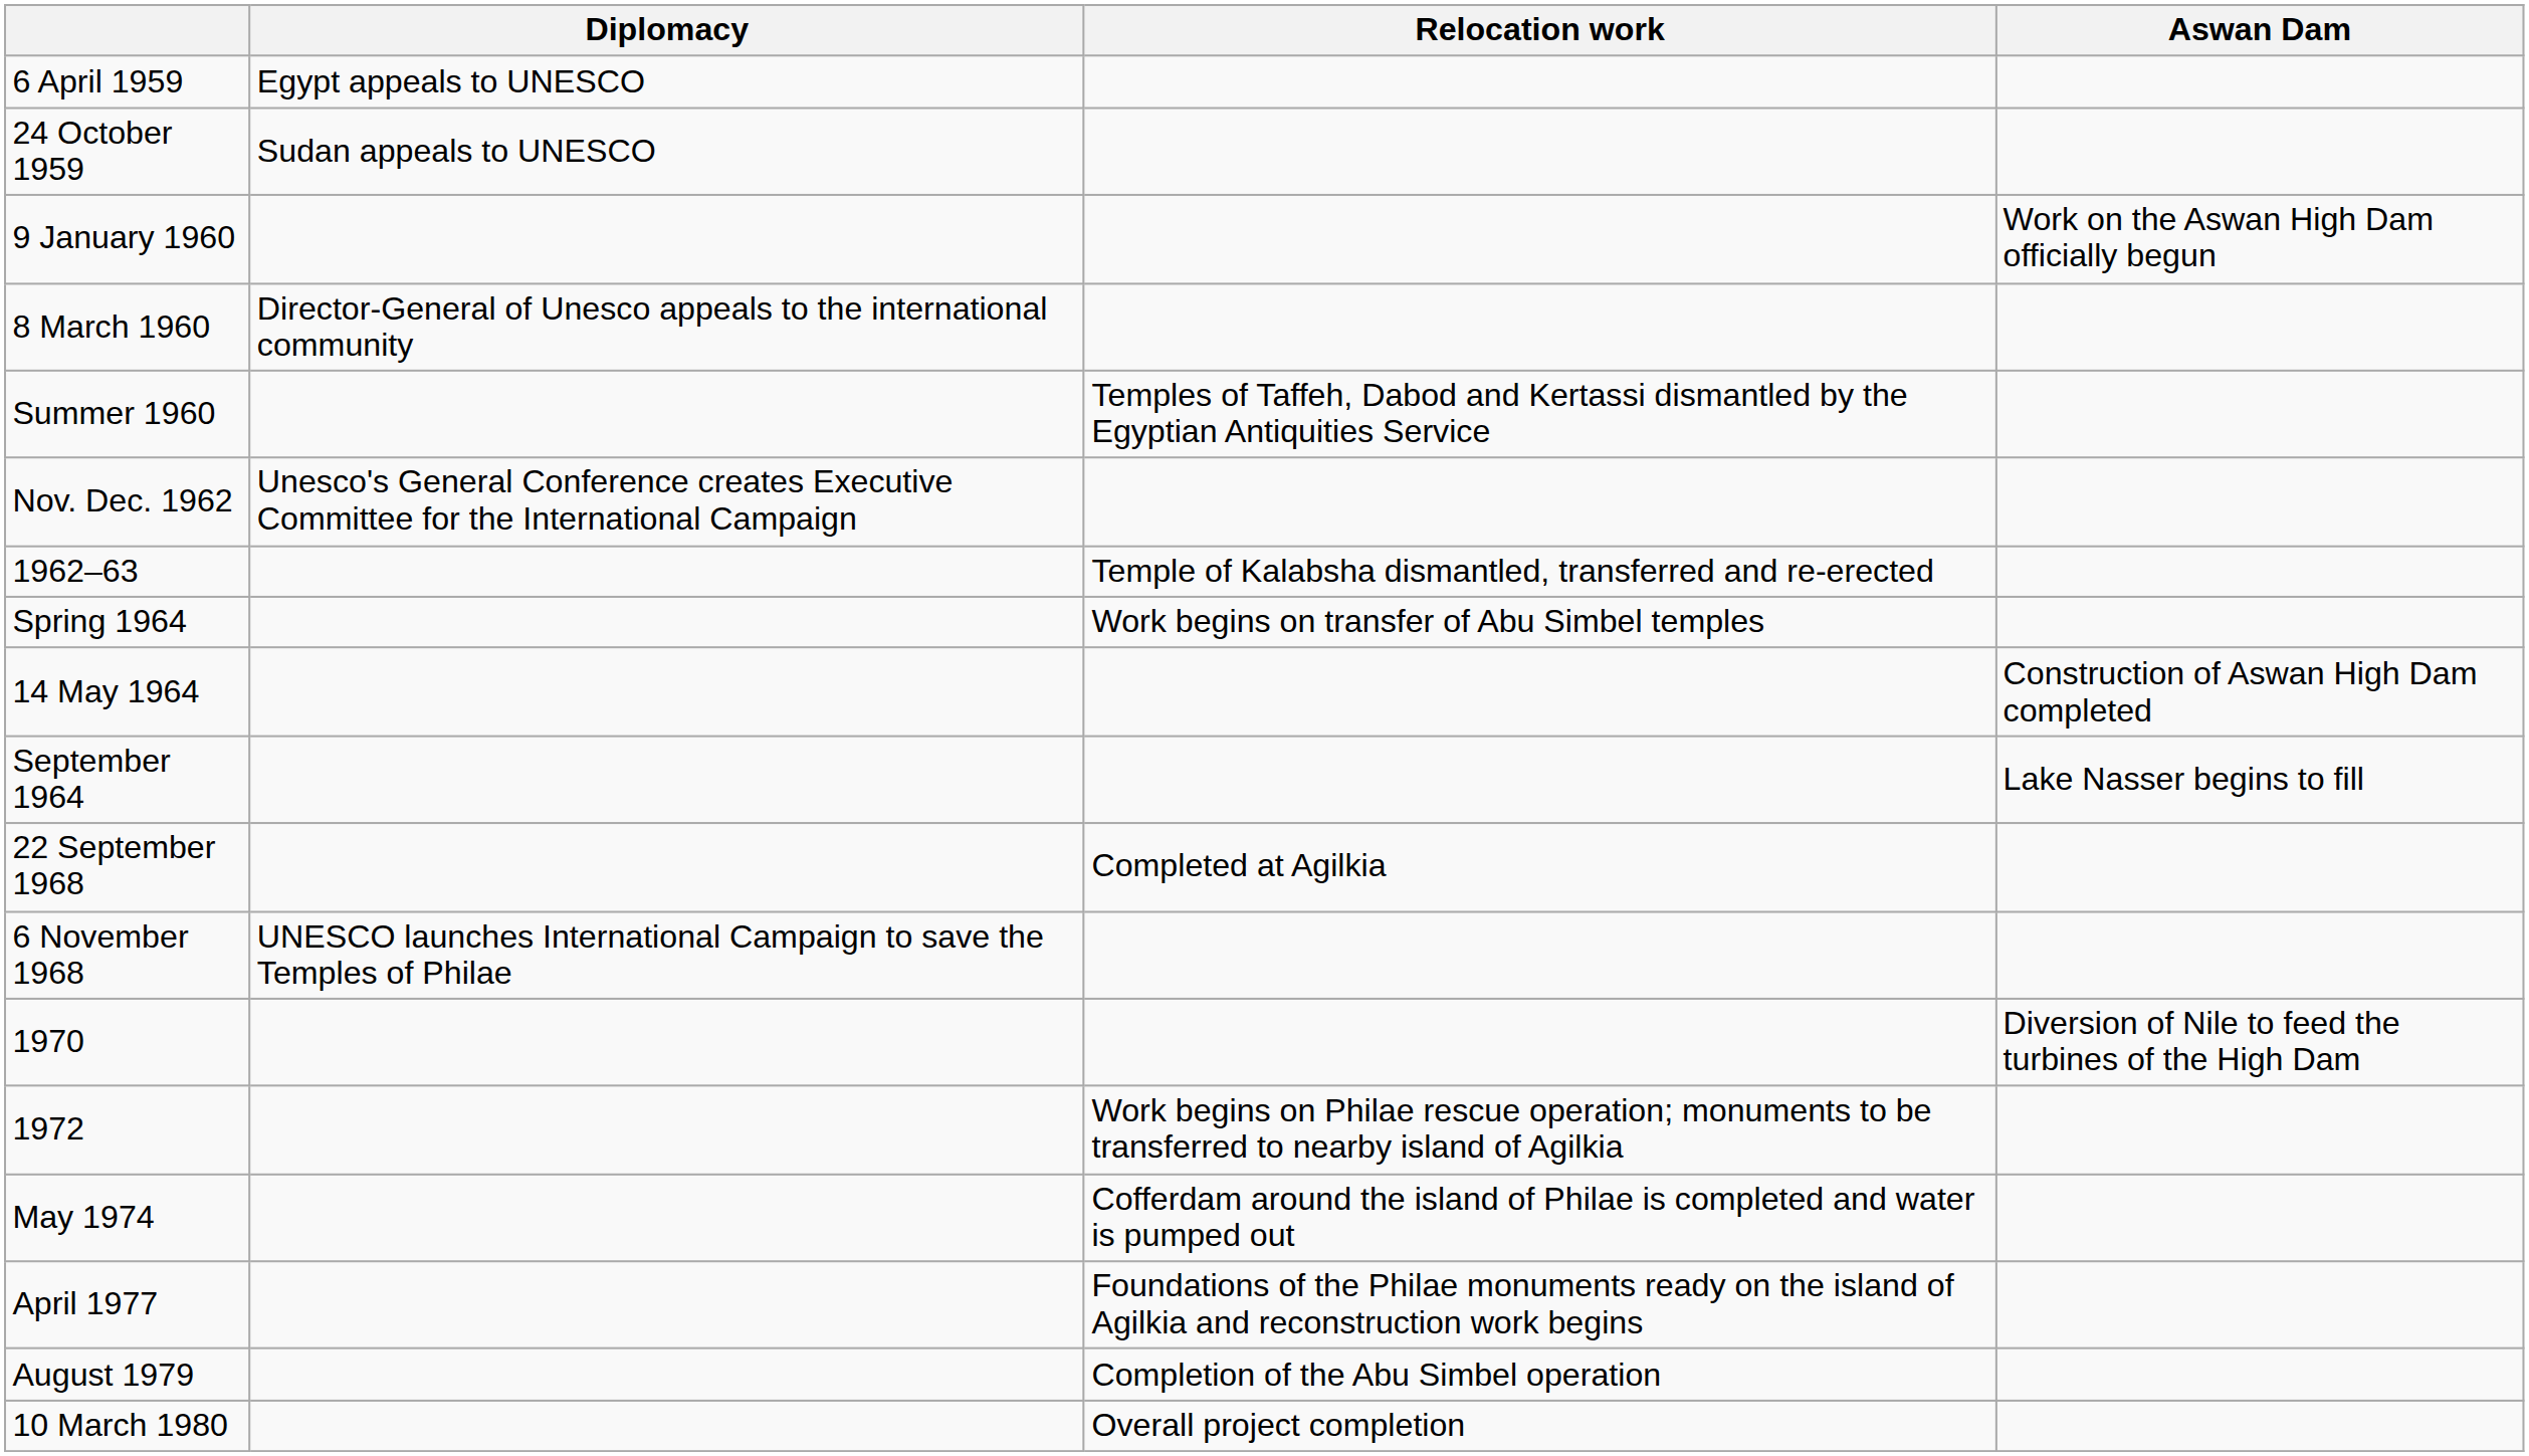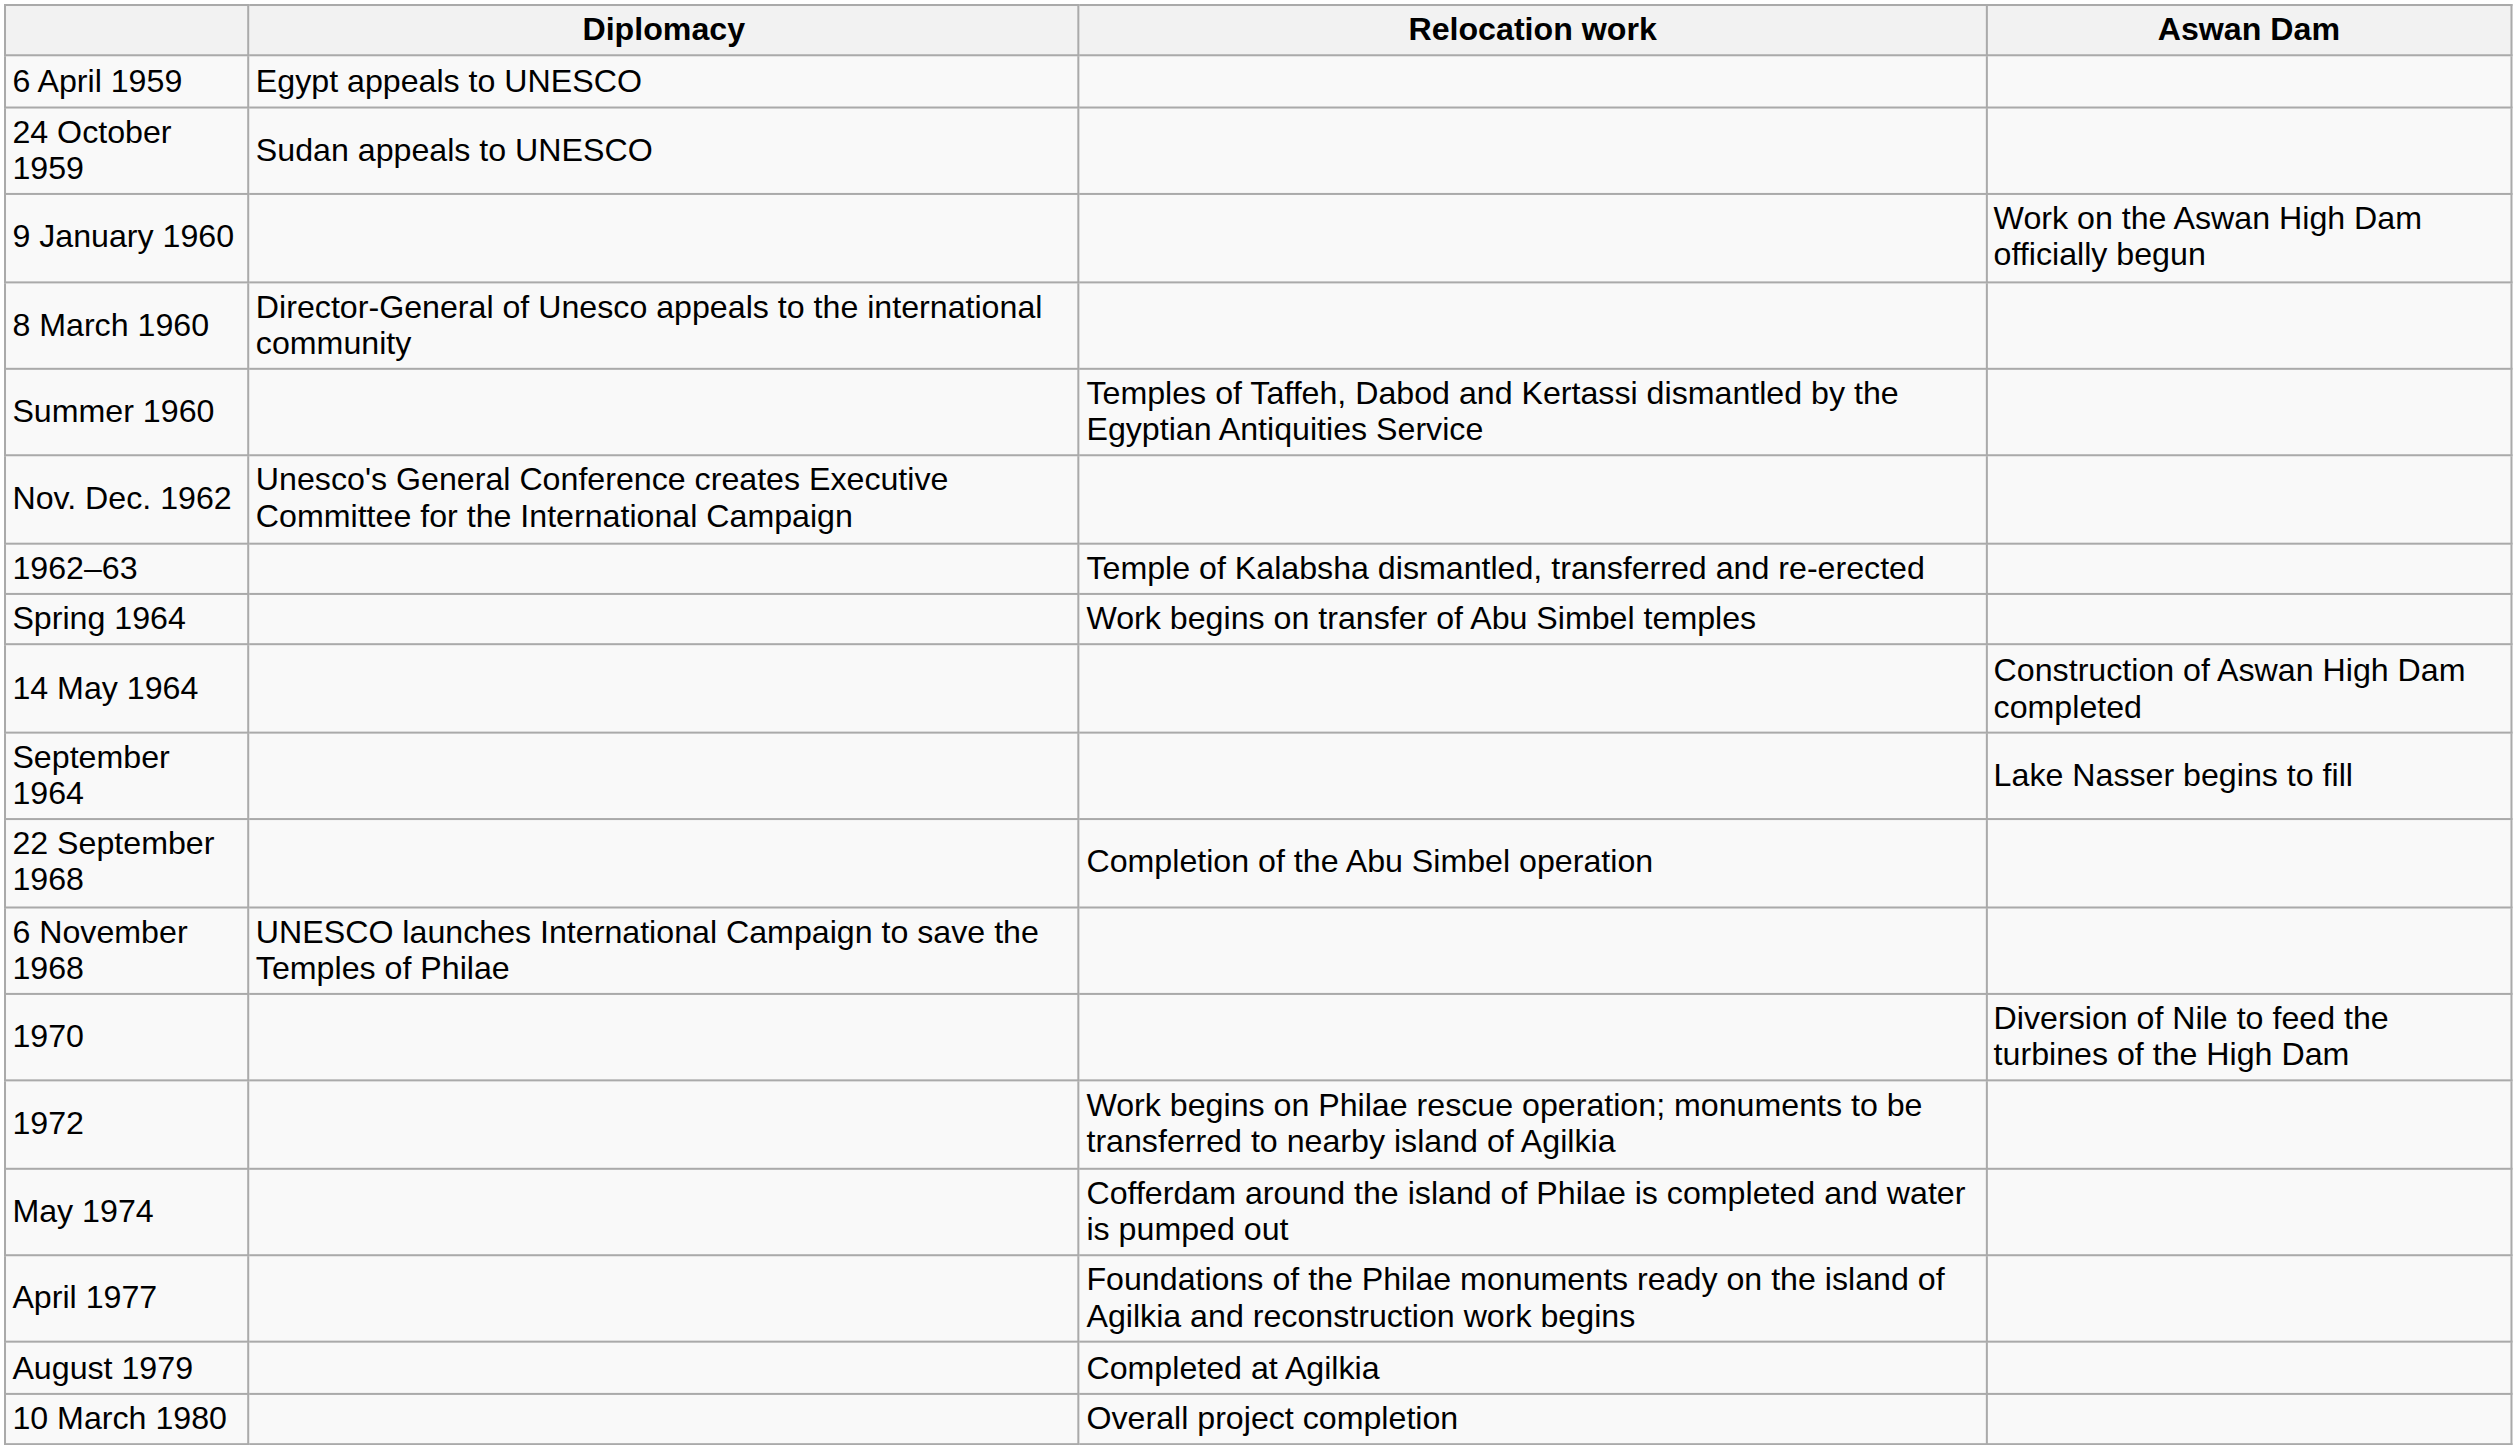 <table class="wikitable mw-collapsible mw-collapsed">
 <tr>
 <th></th>
 <th>Diplomacy</th>
 <th>Relocation work</th>
 <th>Aswan Dam</th>
 </tr>
 <tr>
 <td>6 April 1959</td>
 <td>Egypt appeals to UNESCO</td>
 <td></td>
 <td></td>
 </tr>
 <tr>
 <td>24 October 1959</td>
 <td>Sudan appeals to UNESCO</td>
 <td></td>
 <td></td>
 </tr>
 <tr>
 <td>9 January 1960</td>
 <td></td>
 <td></td>
 <td>Work on the Aswan High Dam officially begun</td>
 </tr>
 <tr>
 <td>8 March 1960</td>
 <td>Director-General of Unesco appeals to the international community</td>
 <td></td>
 <td></td>
 </tr>
 <tr>
 <td>Summer 1960</td>
 <td></td>
 <td>Temples of Taffeh, Dabod and Kertassi dismantled by the Egyptian Antiquities Service</td>
 <td></td>
 </tr>
 <tr>
 <td>Nov. Dec. 1962</td>
 <td>Unesco's General Conference creates Executive Committee for the International Campaign</td>
 <td></td>
 <td></td>
 </tr>
 <tr>
 <td>1962–63</td>
 <td></td>
 <td>Temple of Kalabsha dismantled, transferred and re-erected</td>
 <td></td>
 </tr>
 <tr>
 <td>Spring 1964</td>
 <td></td>
 <td>Work begins on transfer of Abu Simbel temples</td>
 <td></td>
 </tr>
 <tr>
 <td>14 May 1964</td>
 <td></td>
 <td></td>
 <td>Construction of Aswan High Dam completed</td>
 </tr>
 <tr>
 <td>September 1964</td>
 <td></td>
 <td></td>
 <td>Lake Nasser begins to fill</td>
 </tr>
 <tr>
 <td>22 September 1968</td>
 <td></td>
-<td>Completed at Agilkia</td>
+<td>Completion of the Abu Simbel operation</td>
 <td></td>
 </tr>
 <tr>
 <td>6 November 1968</td>
 <td>UNESCO launches International Campaign to save the Temples of Philae</td>
 <td></td>
 <td></td>
 </tr>
 <tr>
 <td>1970</td>
 <td></td>
 <td></td>
 <td>Diversion of Nile to feed the turbines of the High Dam</td>
 </tr>
 <tr>
 <td>1972</td>
 <td></td>
 <td>Work begins on Philae rescue operation; monuments to be transferred to nearby island of Agilkia</td>
 <td></td>
 </tr>
 <tr>
 <td>May 1974</td>
 <td></td>
 <td>Cofferdam around the island of Philae is completed and water is pumped out</td>
 <td></td>
 </tr>
 <tr>
 <td>April 1977</td>
 <td></td>
 <td>Foundations of the Philae monuments ready on the island of Agilkia and reconstruction work begins</td>
 <td></td>
 </tr>
 <tr>
 <td>August 1979</td>
 <td></td>
-<td>Completion of the Abu Simbel operation</td>
+<td>Completed at Agilkia</td>
 <td></td>
 </tr>
 <tr>
 <td>10 March 1980</td>
 <td></td>
 <td>Overall project completion</td>
 </tr>
 </table>
